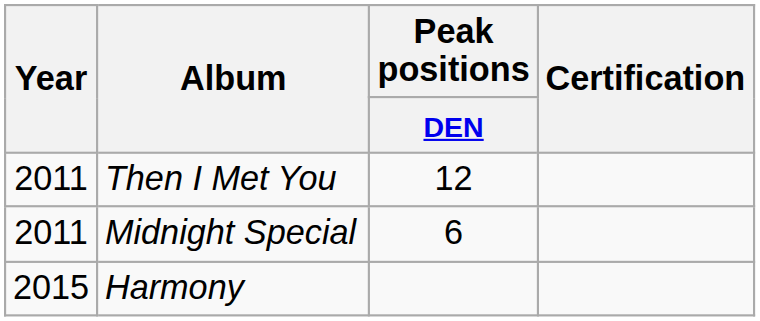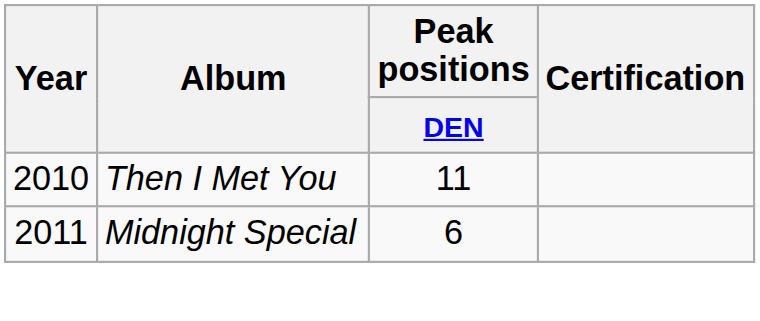 <table class="wikitable">
 <tr>
 <th align="center" rowspan="2" width="10">Year</th>
 <th align="center" rowspan="2" width="120">Album</th>
 <th align="center" colspan="1" width="30">Peak positions</th>
 <th align="center" rowspan="2" width="30">Certification</th>
 </tr>
 <tr>
 <th width="20"><small><a href='#'>DEN</a><br></small></th>
 </tr>
 <tr>
-<td align="center" rowspan="1">2011</td>
+<td align="center" rowspan="1">2010</td>
 <td><em>Then I Met You</em></td>
-<td align="center">12</td>
+<td align="center">11</td>
 <td align="center"></td>
 </tr>
 <tr>
 <td align="center" rowspan="1">2011</td>
 <td><em>Midnight Special</em></td>
 <td align="center">6</td>
 <td align="center"></td>
 </tr>
-<tr>
-<td align="center" rowspan="1">2015</td>
-<td><em>Harmony</em></td>
-<td align="center"></td>
-<td align="center"></td>
-</tr>
 </table>
